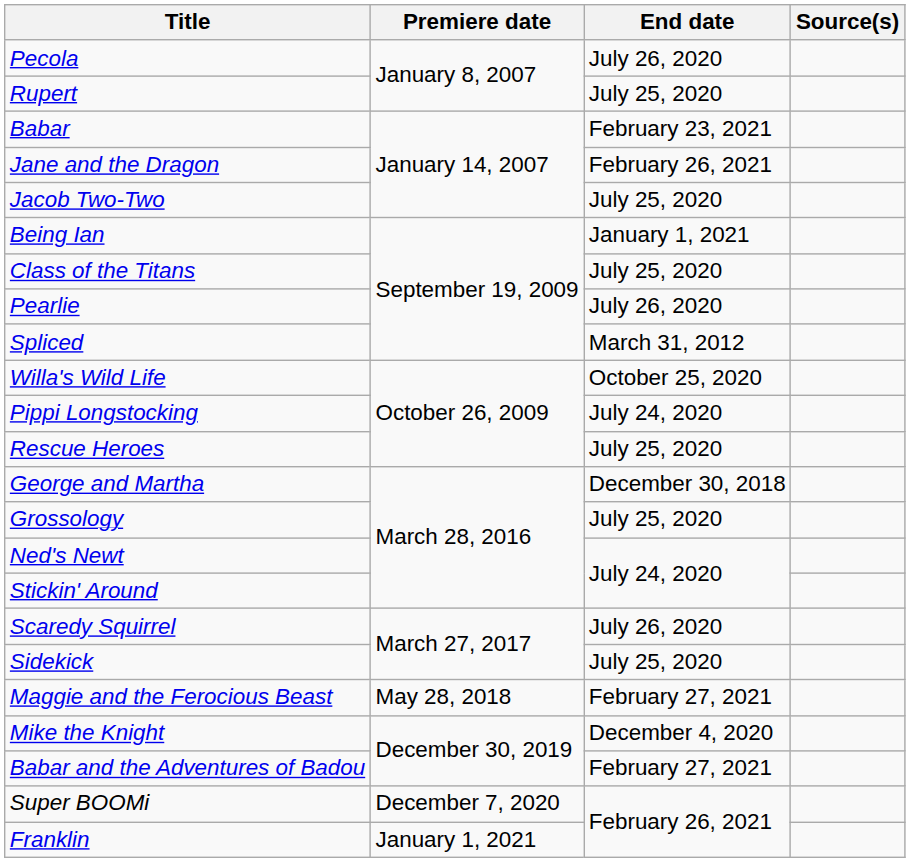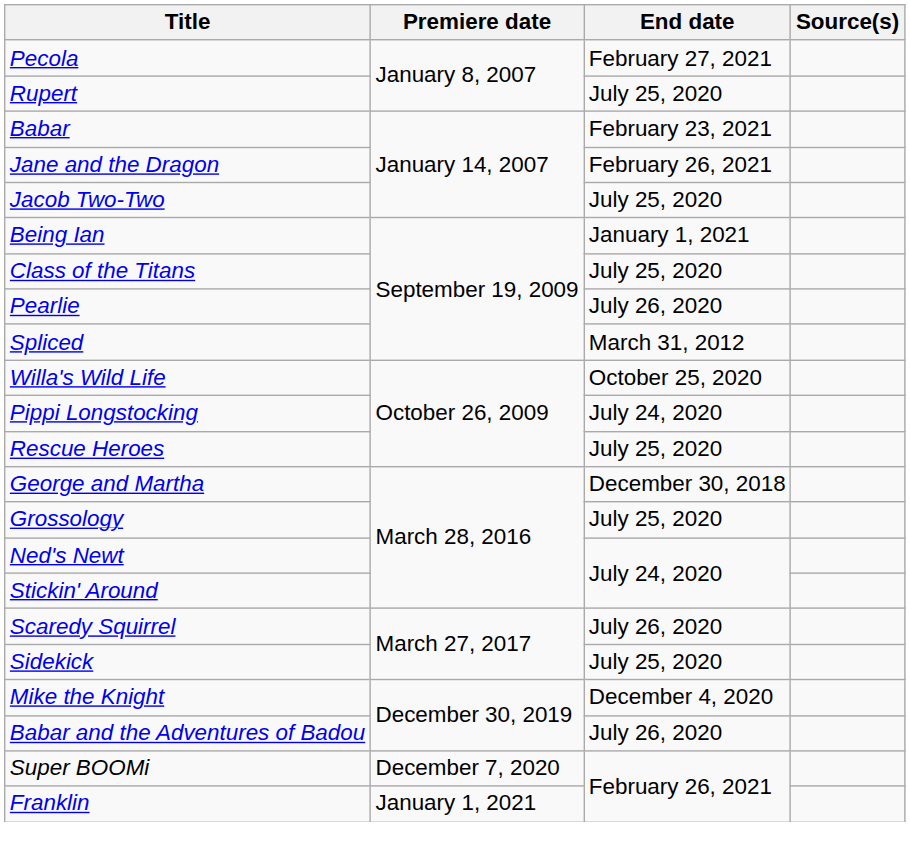 <table class="wikitable sortable">
 <tr>
 <th>Title</th>
 <th>Premiere date</th>
 <th>End date</th>
 <th>Source(s)</th>
 </tr>
 <tr>
 <td><em><a href='#'>Pecola</a></em></td>
 <td rowspan=2>January 8, 2007</td>
-<td>July 26, 2020</td>
+<td>February 27, 2021</td>
 <td></td>
 </tr>
 <tr>
 <td><em><a href='#'>Rupert</a></em></td>
 <td>July 25, 2020</td>
 <td></td>
 </tr>
 <tr>
 <td><em><a href='#'>Babar</a></em></td>
 <td rowspan=3>January 14, 2007</td>
 <td>February 23, 2021</td>
 <td></td>
 </tr>
 <tr>
 <td><em><a href='#'>Jane and the Dragon</a></em></td>
 <td>February 26, 2021</td>
 <td></td>
 </tr>
 <tr>
 <td><em><a href='#'>Jacob Two-Two</a></em></td>
 <td>July 25, 2020</td>
 <td></td>
 </tr>
 <tr>
 <td><em><a href='#'>Being Ian</a></em></td>
 <td rowspan=4>September 19, 2009</td>
 <td>January 1, 2021</td>
 <td></td>
 </tr>
 <tr>
 <td><em><a href='#'>Class of the Titans</a></em></td>
 <td>July 25, 2020</td>
 <td></td>
 </tr>
 <tr>
 <td><em><a href='#'>Pearlie</a></em></td>
 <td>July 26, 2020</td>
 <td></td>
 </tr>
 <tr>
 <td><em><a href='#'>Spliced</a></em></td>
 <td>March 31, 2012</td>
 <td></td>
 </tr>
 <tr>
 <td><em><a href='#'>Willa's Wild Life</a></em></td>
 <td rowspan=3>October 26, 2009</td>
 <td>October 25, 2020</td>
 <td></td>
 </tr>
 <tr>
 <td><em><a href='#'>Pippi Longstocking</a></em></td>
 <td>July 24, 2020</td>
 <td></td>
 </tr>
 <tr>
 <td><em><a href='#'>Rescue Heroes</a></em></td>
 <td>July 25, 2020</td>
 <td></td>
 </tr>
 <tr>
 <td><em><a href='#'>George and Martha</a></em></td>
 <td rowspan=4>March 28, 2016</td>
 <td>December 30, 2018</td>
 <td></td>
 </tr>
 <tr>
 <td><em><a href='#'>Grossology</a></em></td>
 <td>July 25, 2020</td>
 <td></td>
 </tr>
 <tr>
 <td><em><a href='#'>Ned's Newt</a></em></td>
 <td rowspan=2>July 24, 2020</td>
 <td></td>
 </tr>
 <tr>
 <td><em><a href='#'>Stickin' Around</a></em></td>
 <td></td>
 </tr>
 <tr>
 <td><em><a href='#'>Scaredy Squirrel</a></em></td>
 <td rowspan=2>March 27, 2017</td>
 <td>July 26, 2020</td>
 <td></td>
 </tr>
 <tr>
 <td><em><a href='#'>Sidekick</a></em></td>
 <td>July 25, 2020</td>
 <td></td>
 </tr>
 <tr>
-<td><em><a href='#'>Maggie and the Ferocious Beast</a></em></td>
-<td>May 28, 2018</td>
-<td>February 27, 2021</td>
-<td></td>
-</tr>
-<tr>
 <td><em><a href='#'>Mike the Knight</a></em></td>
 <td rowspan=2>December 30, 2019</td>
 <td>December 4, 2020</td>
 <td></td>
 </tr>
 <tr>
 <td><em><a href='#'>Babar and the Adventures of Badou</a></em></td>
-<td>February 27, 2021</td>
+<td>July 26, 2020</td>
 <td></td>
 </tr>
 <tr>
 <td><em>Super BOOMi</em></td>
 <td>December 7, 2020</td>
 <td rowspan=2>February 26, 2021</td>
 <td></td>
 </tr>
 <tr>
 <td><em><a href='#'>Franklin</a></em></td>
 <td>January 1, 2021</td>
 <td></td>
 </tr>
 </table>
